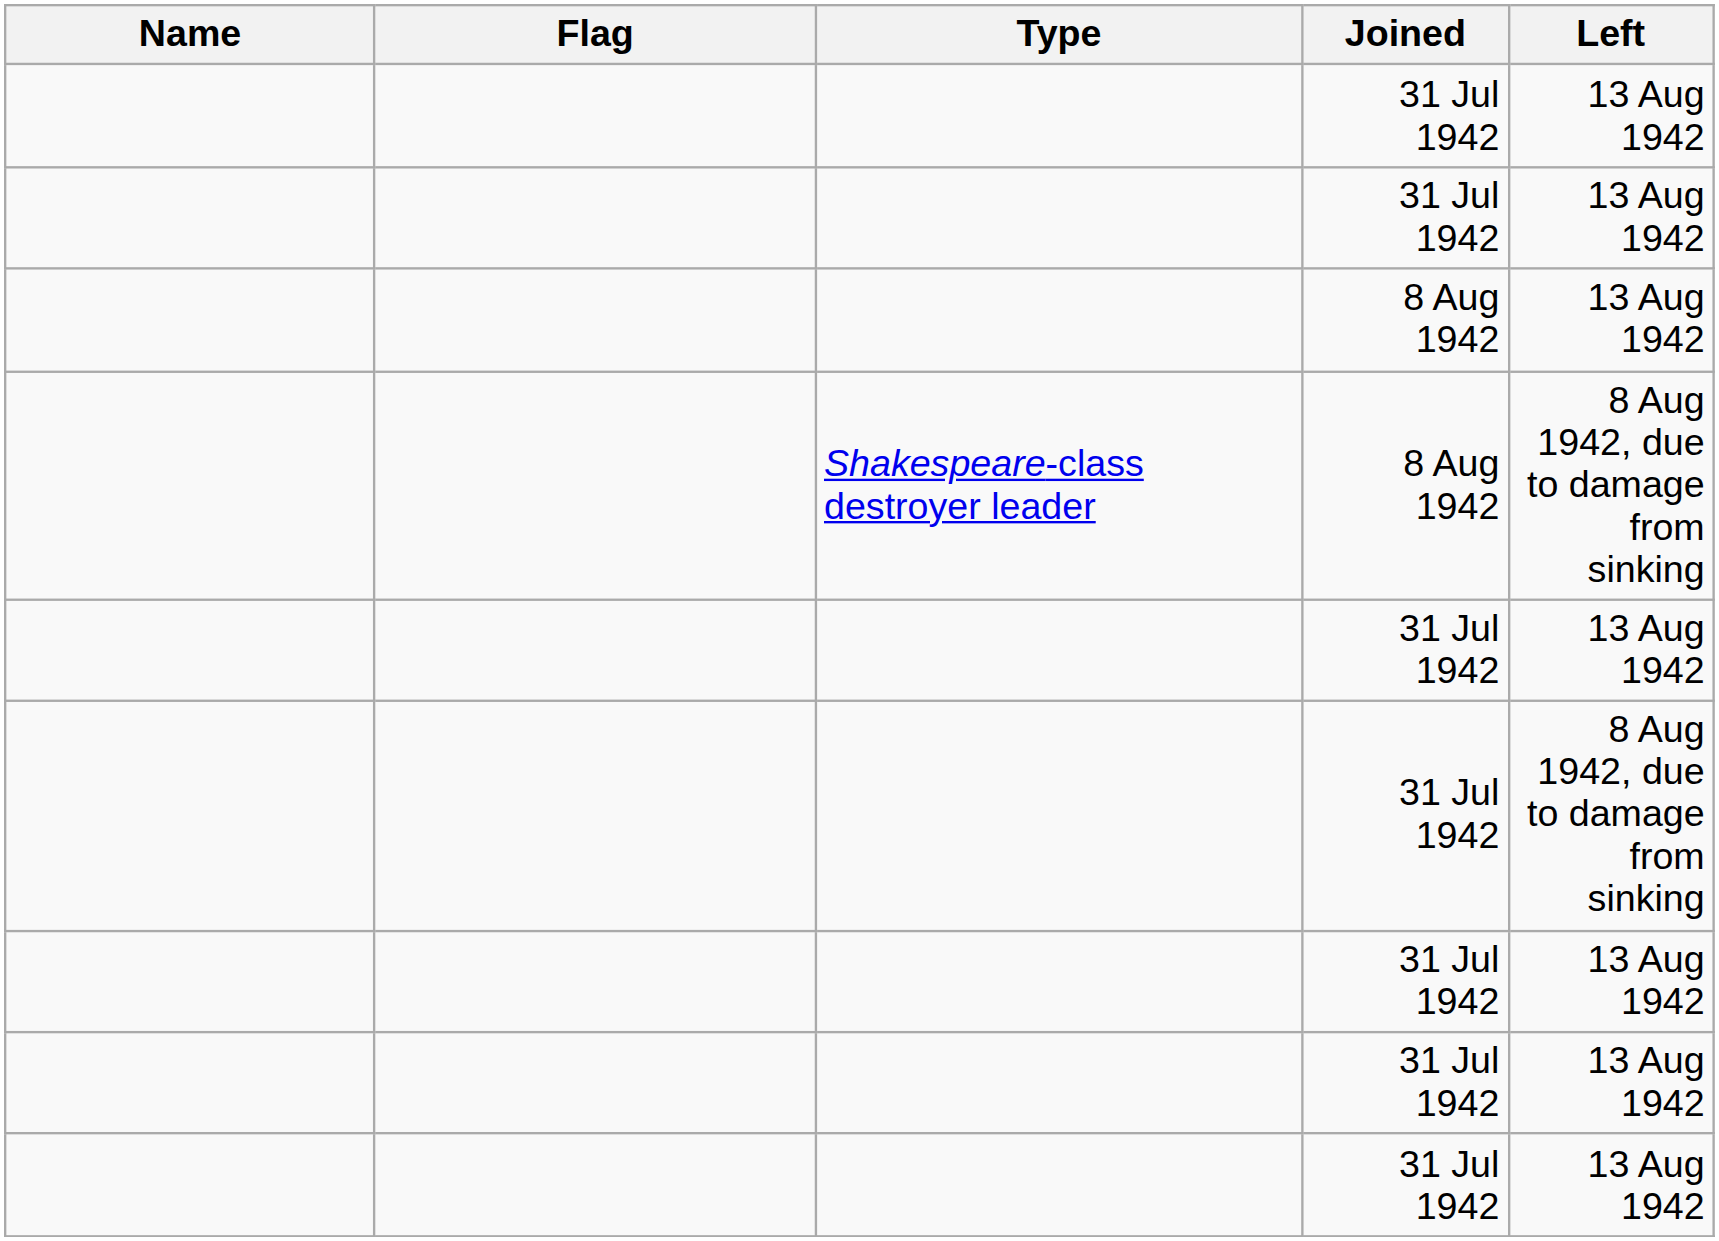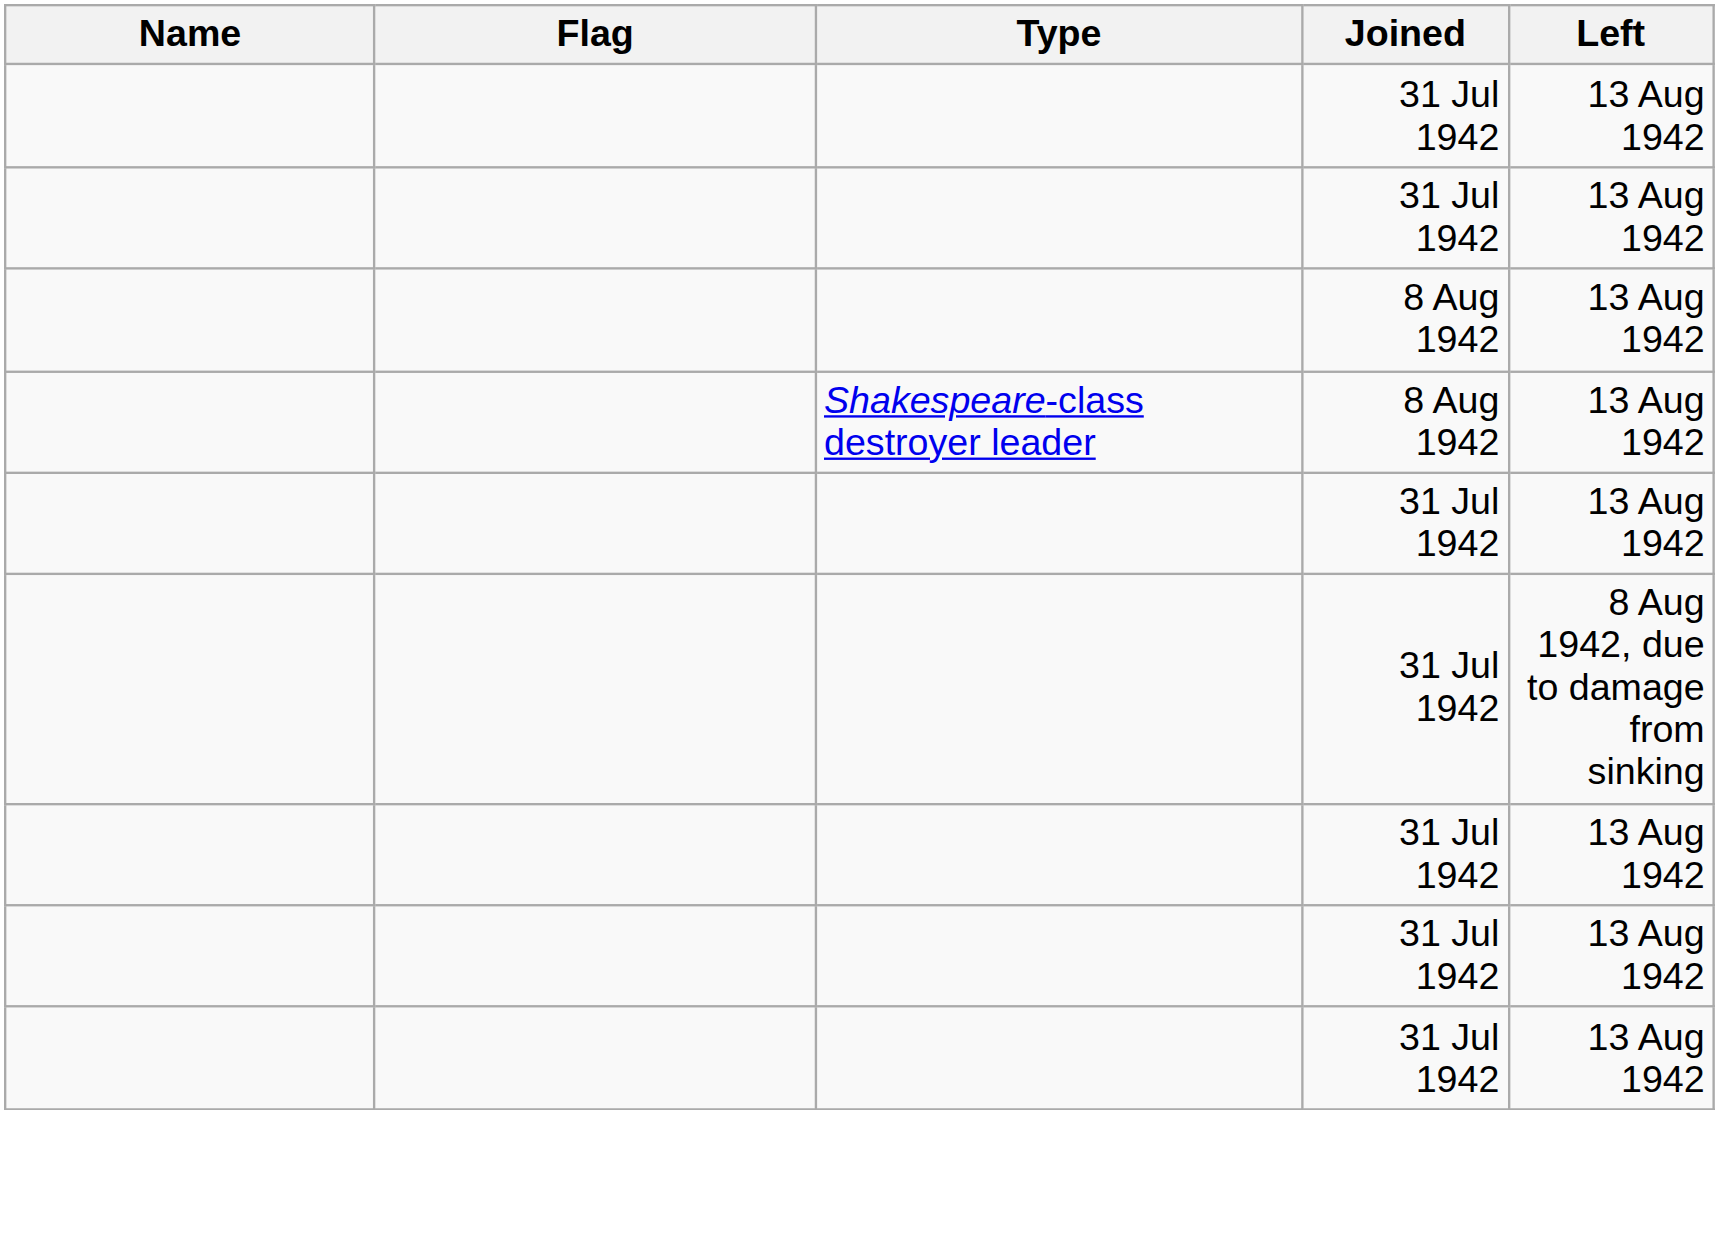 <table class="wikitable sortable">
 <tr>
 <th scope="col" width="150px">Name</th>
 <th scope="col" width="180px">Flag</th>
 <th width="200px">Type</th>
 <th width="80px">Joined</th>
 <th width="80px">Left</th>
 </tr>
 <tr>
 <td align="left"></td>
 <td align="left"></td>
 <td align="left"></td>
 <td align="right">31 Jul 1942</td>
 <td align="right">13 Aug 1942</td>
 </tr>
 <tr>
 <td align="left"></td>
 <td align="left"></td>
 <td align="left"></td>
 <td align="right">31 Jul 1942</td>
 <td align="right">13 Aug 1942</td>
 </tr>
 <tr>
 <td align="left"></td>
 <td align="left"></td>
 <td align="left"></td>
 <td align="right">8 Aug 1942</td>
 <td align="right">13 Aug 1942</td>
 </tr>
 <tr>
 <td align="left"></td>
 <td align="left"></td>
 <td align="left"><a href='#'><em>Shakespeare</em>-class</a> <a href='#'>destroyer leader</a></td>
 <td align="right">8 Aug 1942</td>
-<td align="right">8 Aug 1942, due to damage<br>from sinking </td>
+<td align="right">13 Aug 1942</td>
 </tr>
 <tr>
 <td align="left"></td>
 <td align="left"></td>
 <td align="left"></td>
 <td align="right">31 Jul 1942</td>
 <td align="right">13 Aug 1942</td>
 </tr>
 <tr>
 <td align="left"></td>
 <td align="left"></td>
 <td align="left"></td>
 <td align="right">31 Jul 1942</td>
 <td align="right">8 Aug 1942, due to damage<br>from sinking </td>
 </tr>
 <tr>
 <td align="left"></td>
 <td align="left"></td>
 <td align="left"></td>
 <td align="right">31 Jul 1942</td>
 <td align="right">13 Aug 1942</td>
 </tr>
 <tr>
 <td align="left"></td>
 <td align="left"></td>
 <td align="left"></td>
 <td align="right">31 Jul 1942</td>
 <td align="right">13 Aug 1942</td>
 </tr>
 <tr>
 <td align="left"></td>
 <td align="left"></td>
 <td align="left"></td>
 <td align="right">31 Jul 1942</td>
 <td align="right">13 Aug 1942</td>
 </tr>
 <tr>
 </tr>
 </table>
